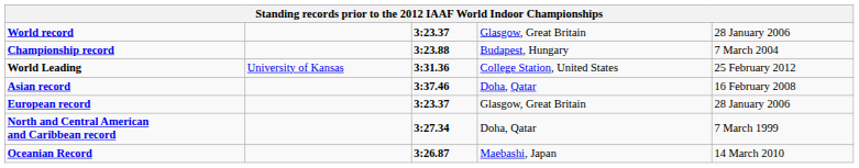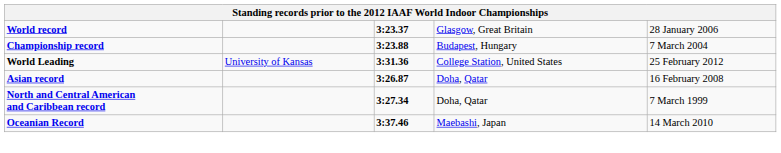 <table class="wikitable" width=75%>
 <tr>
 <th colspan="5">Standing records prior to the 2012 IAAF World Indoor Championships</th>
 </tr>
 <tr>
 <td><strong><a href='#'>World record</a></strong></td>
 <td></td>
 <td><strong>3:23.37</strong></td>
 <td><a href='#'>Glasgow</a>, Great Britain</td>
 <td>28 January 2006</td>
 </tr>
 <tr>
 <td><strong><a href='#'>Championship record</a></strong></td>
 <td></td>
 <td><strong>3:23.88</strong></td>
 <td><a href='#'>Budapest</a>, Hungary</td>
 <td>7 March 2004</td>
 </tr>
 <tr>
 <td><strong>World Leading</strong></td>
 <td><a href='#'>University of Kansas</a></td>
 <td><strong>3:31.36</strong></td>
 <td><a href='#'>College Station</a>, United States</td>
 <td>25 February 2012</td>
 </tr>
 <tr>
 <td><strong><a href='#'>Asian record</a></strong></td>
 <td></td>
-<td><strong>3:37.46</strong></td>
+<td><strong>3:26.87</strong></td>
 <td><a href='#'>Doha</a>, <a href='#'>Qatar</a></td>
 <td>16 February 2008</td>
-</tr>
-<tr>
-<td><strong><a href='#'>European record</a></strong></td>
-<td></td>
-<td><strong>3:23.37</strong></td>
-<td>Glasgow, Great Britain</td>
-<td>28 January 2006</td>
 </tr>
 <tr>
 <td><strong><a href='#'>North and Central American <br>and Caribbean record</a></strong></td>
 <td></td>
 <td><strong>3:27.34</strong></td>
 <td>Doha, Qatar</td>
 <td>7 March 1999</td>
 </tr>
 <tr>
 <td><strong><a href='#'>Oceanian Record</a></strong></td>
 <td></td>
-<td><strong>3:26.87</strong></td>
+<td><strong>3:37.46</strong></td>
 <td><a href='#'>Maebashi</a>, Japan</td>
 <td>14 March 2010</td>
 </tr>
 </table>
